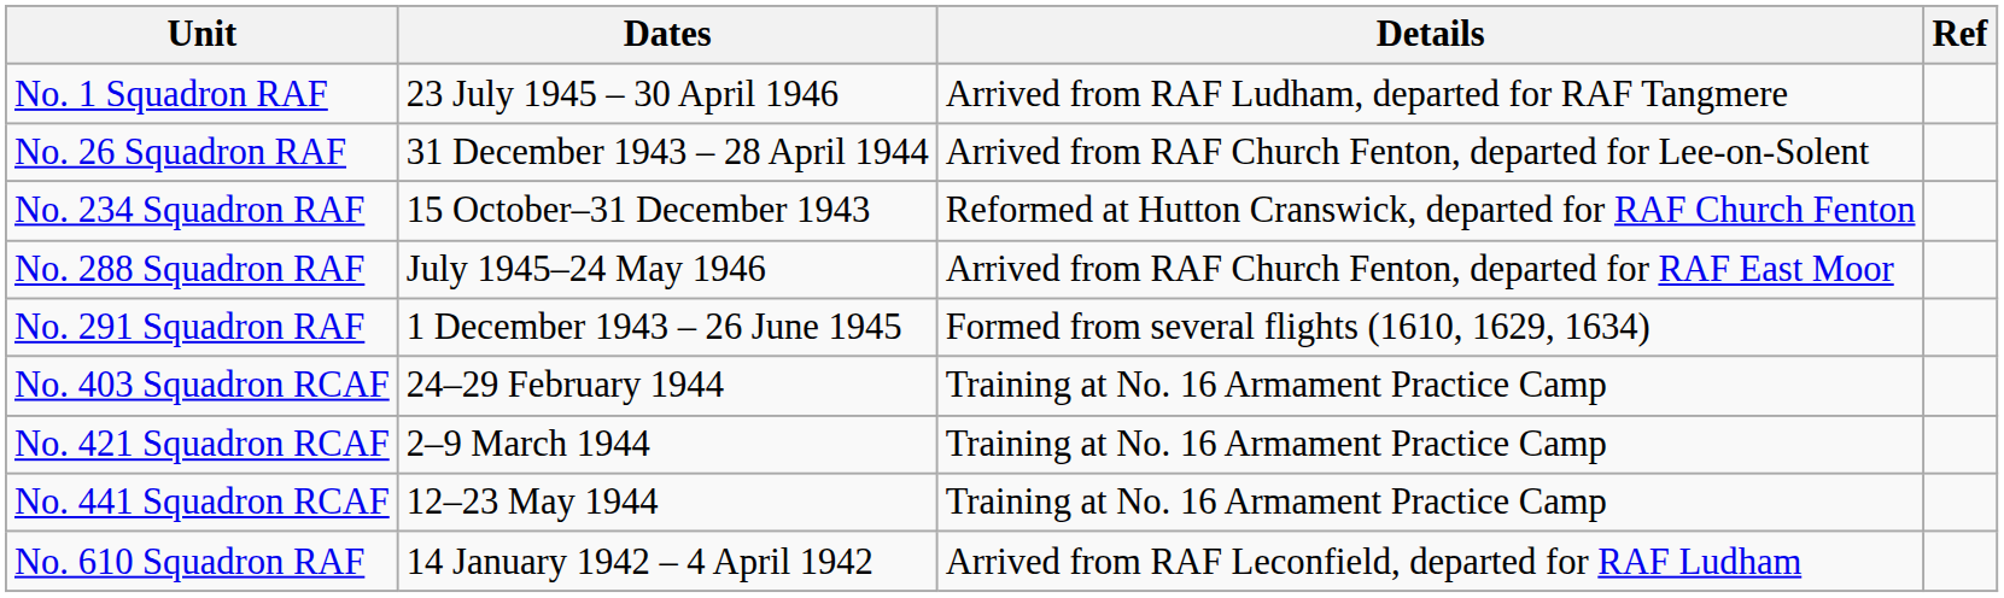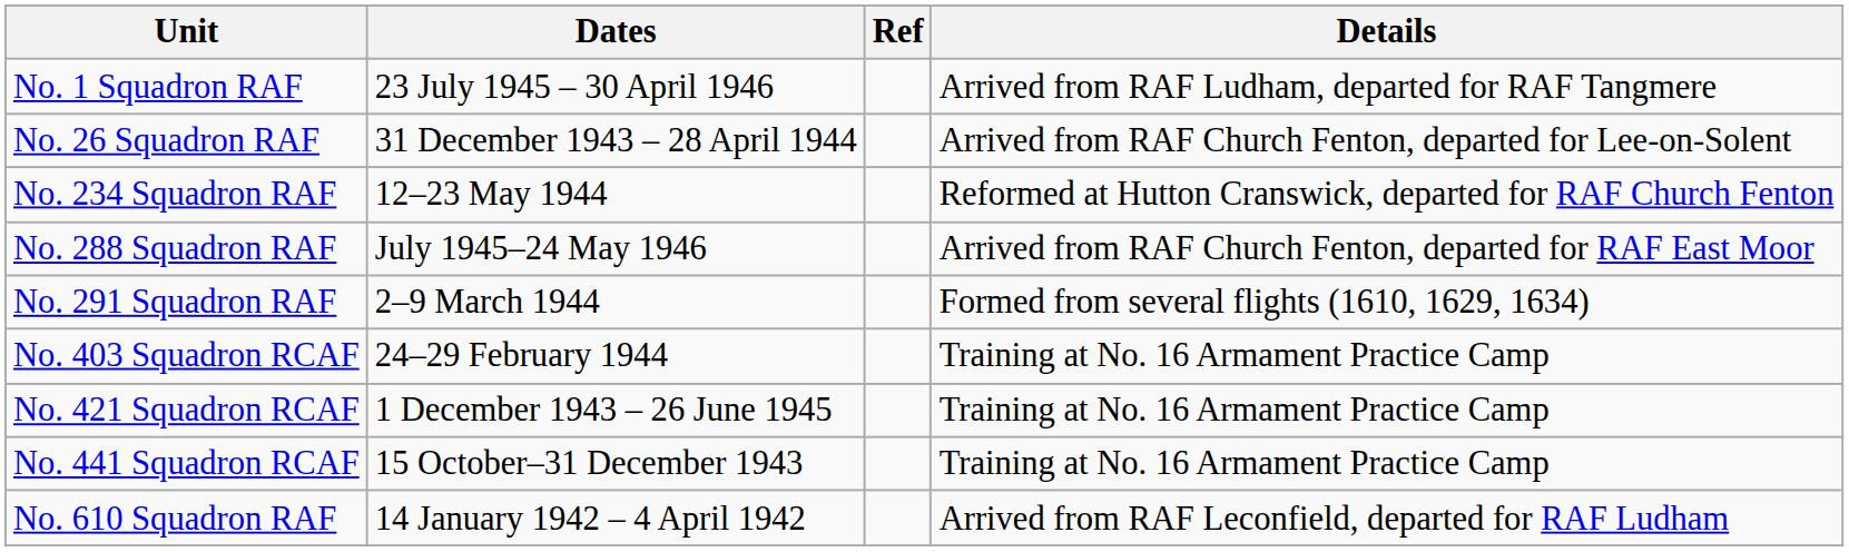 <table class="wikitable">
 <tr>
 <th>Unit</th>
 <th>Dates</th>
+<th>Ref</th>
 <th>Details</th>
-<th>Ref</th>
 </tr>
 <tr>
 <td><a href='#'>No. 1 Squadron RAF</a></td>
 <td>23 July 1945 – 30 April 1946</td>
+<td></td>
 <td>Arrived from RAF Ludham, departed for RAF Tangmere</td>
-<td></td>
 </tr>
 <tr>
 <td><a href='#'>No. 26 Squadron RAF</a></td>
 <td>31 December 1943 – 28 April 1944</td>
+<td></td>
 <td>Arrived from RAF Church Fenton, departed for Lee-on-Solent</td>
-<td></td>
 </tr>
 <tr>
 <td><a href='#'>No. 234 Squadron RAF</a></td>
-<td>15 October–31 December 1943</td>
+<td>12–23 May 1944</td>
+<td></td>
 <td>Reformed at Hutton Cranswick, departed for <a href='#'>RAF Church Fenton</a></td>
-<td></td>
 </tr>
 <tr>
 <td><a href='#'>No. 288 Squadron RAF</a></td>
 <td>July 1945–24 May 1946</td>
+<td></td>
 <td>Arrived from RAF Church Fenton, departed for <a href='#'>RAF East Moor</a></td>
-<td></td>
 </tr>
 <tr>
 <td><a href='#'>No. 291 Squadron RAF</a></td>
-<td>1 December 1943 – 26 June 1945</td>
+<td>2–9 March 1944</td>
+<td></td>
 <td>Formed from several flights (1610, 1629, 1634)</td>
-<td></td>
 </tr>
 <tr>
 <td><a href='#'>No. 403 Squadron RCAF</a></td>
 <td>24–29 February 1944</td>
+<td></td>
 <td>Training at No. 16 Armament Practice Camp</td>
-<td></td>
 </tr>
 <tr>
 <td><a href='#'>No. 421 Squadron RCAF</a></td>
-<td>2–9 March 1944</td>
+<td>1 December 1943 – 26 June 1945</td>
+<td></td>
 <td>Training at No. 16 Armament Practice Camp</td>
-<td></td>
 </tr>
 <tr>
 <td><a href='#'>No. 441 Squadron RCAF</a></td>
-<td>12–23 May 1944</td>
+<td>15 October–31 December 1943</td>
+<td></td>
 <td>Training at No. 16 Armament Practice Camp</td>
-<td></td>
 </tr>
 <tr>
 <td><a href='#'>No. 610 Squadron RAF</a></td>
 <td>14 January 1942 – 4 April 1942</td>
+<td></td>
 <td>Arrived from RAF Leconfield, departed for <a href='#'>RAF Ludham</a></td>
-<td></td>
 </tr>
 </table>
